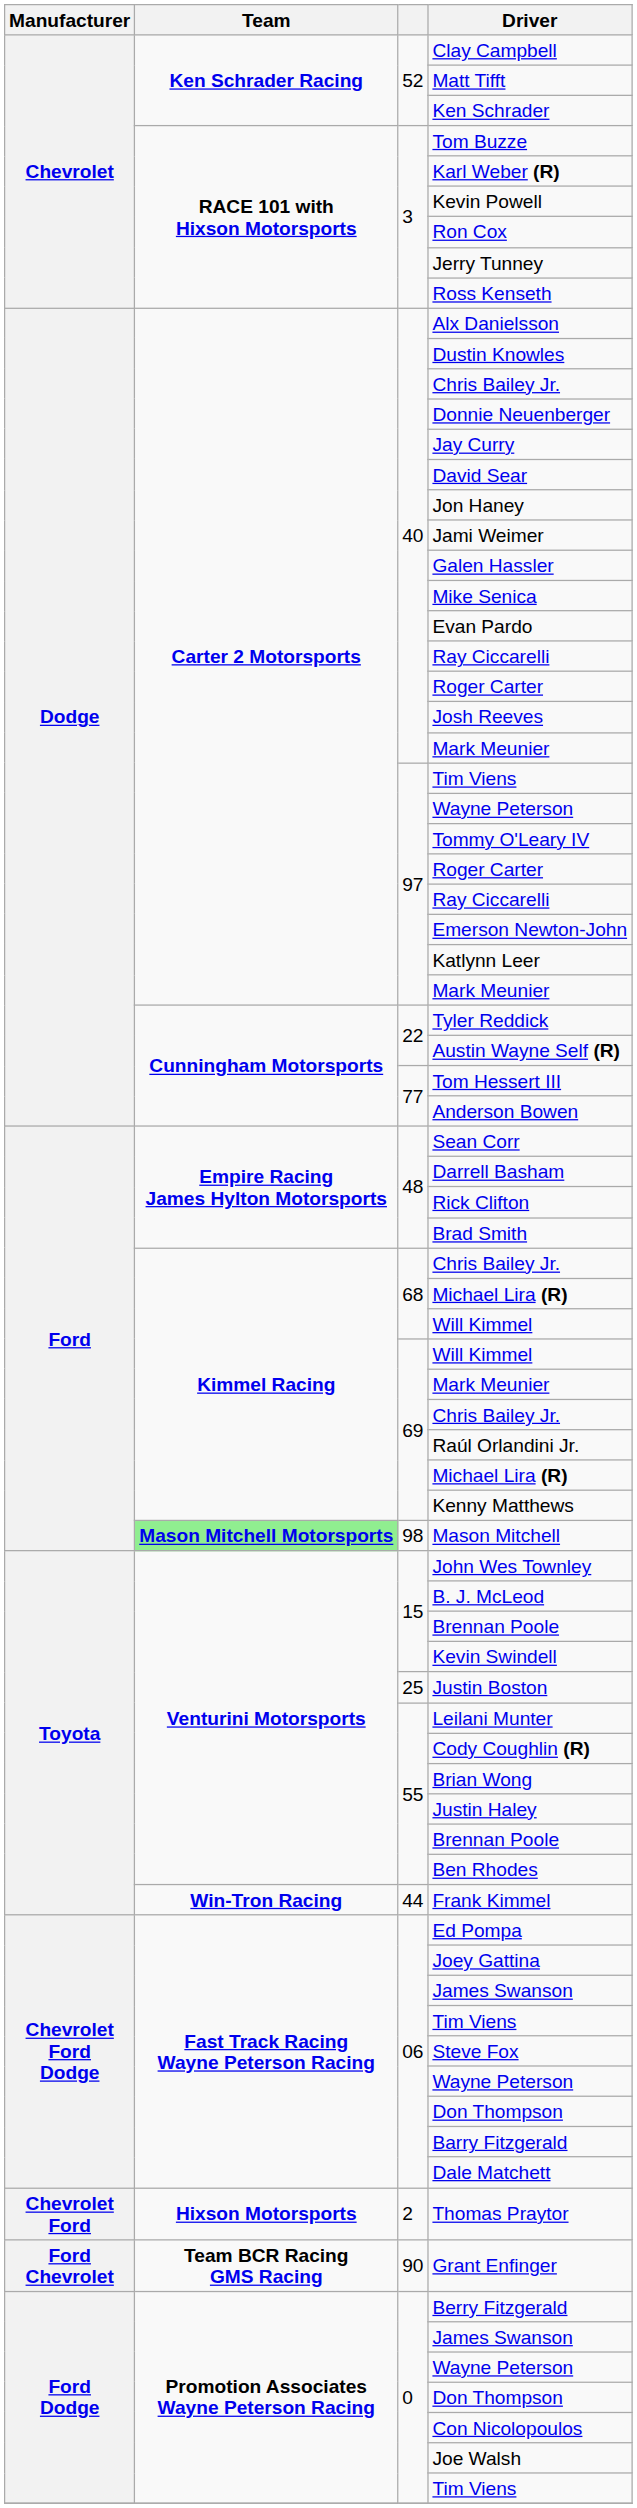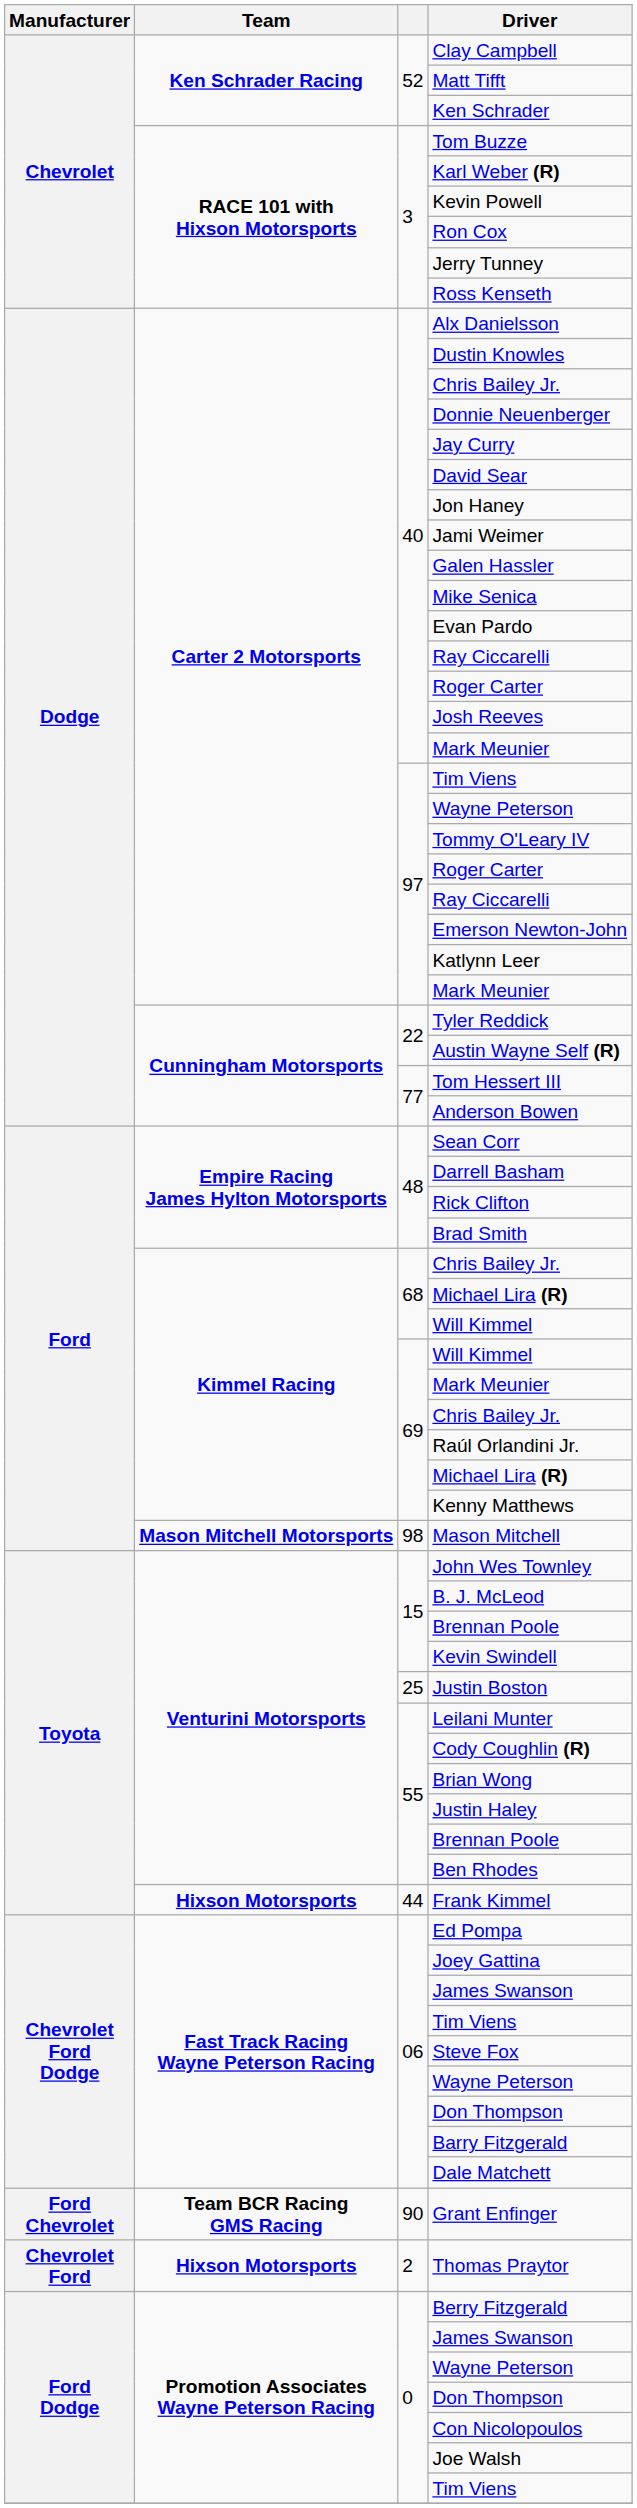 <table class="wikitable" style="font-size: 95%;">
 <tr>
 <th>Manufacturer</th>
 <th>Team</th>
 <th></th>
 <th>Driver</th>
 </tr>
 <tr>
 <th rowspan=9><a href='#'>Chevrolet</a></th>
 <td rowspan=3 style="text-align:center;"><strong><a href='#'>Ken Schrader Racing</a></strong></td>
 <td rowspan=3>52</td>
 <td><a href='#'>Clay Campbell</a> <small></small></td>
 </tr>
 <tr>
 <td><a href='#'>Matt Tifft</a> <small></small></td>
 </tr>
 <tr>
 <td><a href='#'>Ken Schrader</a> <small></small></td>
 </tr>
 <tr>
 <td rowspan=6 style="text-align:center;"><strong>RACE 101 with <br> <a href='#'>Hixson Motorsports</a></strong></td>
 <td rowspan=6>3</td>
 <td><a href='#'>Tom Buzze</a> <small></small></td>
 </tr>
 <tr>
 <td><a href='#'>Karl Weber</a> <strong>(R)</strong> <small></small></td>
 </tr>
 <tr>
 <td>Kevin Powell <small></small></td>
 </tr>
 <tr>
 <td><a href='#'>Ron Cox</a> <small></small></td>
 </tr>
 <tr>
 <td>Jerry Tunney <small></small></td>
 </tr>
 <tr>
 <td><a href='#'>Ross Kenseth</a> <small></small></td>
 </tr>
 <tr>
 <th rowspan=27><a href='#'>Dodge</a></th>
 <td rowspan=23 style="text-align:center;"><strong><a href='#'>Carter 2 Motorsports</a></strong></td>
 <td rowspan=15>40</td>
 <td><a href='#'>Alx Danielsson</a> <small></small></td>
 </tr>
 <tr>
 <td><a href='#'>Dustin Knowles</a> <small></small></td>
 </tr>
 <tr>
 <td><a href='#'>Chris Bailey Jr.</a> <small></small></td>
 </tr>
 <tr>
 <td><a href='#'>Donnie Neuenberger</a> <small></small></td>
 </tr>
 <tr>
 <td><a href='#'>Jay Curry</a> <small></small></td>
 </tr>
 <tr>
 <td><a href='#'>David Sear</a> <small></small></td>
 </tr>
 <tr>
 <td>Jon Haney <small></small></td>
 </tr>
 <tr>
 <td>Jami Weimer <small></small></td>
 </tr>
 <tr>
 <td><a href='#'>Galen Hassler</a> <small></small></td>
 </tr>
 <tr>
 <td><a href='#'>Mike Senica</a> <small></small></td>
 </tr>
 <tr>
 <td>Evan Pardo <small></small></td>
 </tr>
 <tr>
 <td><a href='#'>Ray Ciccarelli</a> <small></small></td>
 </tr>
 <tr>
 <td><a href='#'>Roger Carter</a> <small></small></td>
 </tr>
 <tr>
 <td><a href='#'>Josh Reeves</a> <small></small></td>
 </tr>
 <tr>
 <td><a href='#'>Mark Meunier</a> <small></small></td>
 </tr>
 <tr>
 <td rowspan=8>97</td>
 <td><a href='#'>Tim Viens</a> <small></small></td>
 </tr>
 <tr>
 <td><a href='#'>Wayne Peterson</a> <small></small></td>
 </tr>
 <tr>
 <td><a href='#'>Tommy O'Leary IV</a> <small></small></td>
 </tr>
 <tr>
 <td><a href='#'>Roger Carter</a> <small></small></td>
 </tr>
 <tr>
 <td><a href='#'>Ray Ciccarelli</a> <small></small></td>
 </tr>
 <tr>
 <td><a href='#'>Emerson Newton-John</a> <small></small></td>
 </tr>
 <tr>
 <td>Katlynn Leer <small></small></td>
 </tr>
 <tr>
 <td><a href='#'>Mark Meunier</a> <small></small></td>
 </tr>
 <tr>
 <td rowspan=4 style="text-align:center;"><strong><a href='#'>Cunningham Motorsports</a></strong></td>
 <td rowspan=2>22</td>
 <td><a href='#'>Tyler Reddick</a> <small></small></td>
 </tr>
 <tr>
 <td><a href='#'>Austin Wayne Self</a> <strong>(R)</strong> <small></small></td>
 </tr>
 <tr>
 <td rowspan=2>77</td>
 <td><a href='#'>Tom Hessert III</a> <small></small></td>
 </tr>
 <tr>
 <td><a href='#'>Anderson Bowen</a> <small></small></td>
 </tr>
 <tr>
 <th rowspan=14><a href='#'>Ford</a></th>
 <td rowspan=4 style="text-align:center;"><strong><a href='#'>Empire Racing</a></strong> <small></small> <br> <strong><a href='#'>James Hylton Motorsports</a></strong> <small></small></td>
 <td rowspan=4>48</td>
 <td><a href='#'>Sean Corr</a> <small></small></td>
 </tr>
 <tr>
 <td><a href='#'>Darrell Basham</a> <small></small></td>
 </tr>
 <tr>
 <td><a href='#'>Rick Clifton</a> <small></small></td>
 </tr>
 <tr>
 <td><a href='#'>Brad Smith</a> <small></small></td>
 </tr>
 <tr>
 <td rowspan=9 style="text-align:center;"><strong><a href='#'>Kimmel Racing</a></strong></td>
 <td rowspan=3>68</td>
 <td><a href='#'>Chris Bailey Jr.</a> <small></small></td>
 </tr>
 <tr>
 <td><a href='#'>Michael Lira</a> <strong>(R)</strong> <small></small></td>
 </tr>
 <tr>
 <td><a href='#'>Will Kimmel</a> <small></small></td>
 </tr>
 <tr>
 <td rowspan=6>69</td>
 <td><a href='#'>Will Kimmel</a> <small></small></td>
 </tr>
 <tr>
 <td><a href='#'>Mark Meunier</a> <small></small></td>
 </tr>
 <tr>
 <td><a href='#'>Chris Bailey Jr.</a> <small></small></td>
 </tr>
 <tr>
 <td>Raúl Orlandini Jr. <small></small></td>
 </tr>
 <tr>
 <td><a href='#'>Michael Lira</a> <strong>(R)</strong> <small></small></td>
 </tr>
 <tr>
 <td>Kenny Matthews <small></small></td>
 </tr>
 <tr>
-<td style="background: lightgreen; text-align:center;"><strong><a href='#'>Mason Mitchell Motorsports</a></strong></td>
+<td style="text-align:center;"><strong><a href='#'>Mason Mitchell Motorsports</a></strong></td>
 <td>98</td>
 <td><a href='#'>Mason Mitchell</a></td>
 </tr>
 <tr>
 <th rowspan=12><a href='#'>Toyota</a></th>
 <td rowspan=11 style="text-align:center;"><strong><a href='#'>Venturini Motorsports</a></strong></td>
 <td rowspan=4>15</td>
 <td><a href='#'>John Wes Townley</a> <small></small></td>
 </tr>
 <tr>
 <td><a href='#'>B. J. McLeod</a> <small></small></td>
 </tr>
 <tr>
 <td><a href='#'>Brennan Poole</a> <small></small></td>
 </tr>
 <tr>
 <td><a href='#'>Kevin Swindell</a> <small></small></td>
 </tr>
 <tr>
 <td>25</td>
 <td><a href='#'>Justin Boston</a></td>
 </tr>
 <tr>
 <td rowspan=6>55</td>
 <td><a href='#'>Leilani Munter</a> <small></small></td>
 </tr>
 <tr>
 <td><a href='#'>Cody Coughlin</a> <strong>(R)</strong> <small></small></td>
 </tr>
 <tr>
 <td><a href='#'>Brian Wong</a> <small></small></td>
 </tr>
 <tr>
 <td><a href='#'>Justin Haley</a> <small></small></td>
 </tr>
 <tr>
 <td><a href='#'>Brennan Poole</a> <small></small></td>
 </tr>
 <tr>
 <td><a href='#'>Ben Rhodes</a> <small></small></td>
 </tr>
 <tr>
-<td style="text-align:center;"><strong><a href='#'>Win-Tron Racing</a></strong></td>
+<td style="text-align:center;"><strong><a href='#'>Hixson Motorsports</a></strong></td>
 <td>44</td>
 <td><a href='#'>Frank Kimmel</a></td>
 </tr>
 <tr>
 <th rowspan=9><a href='#'>Chevrolet</a> <br> <a href='#'>Ford</a> <br> <a href='#'>Dodge</a></th>
 <td rowspan=9 style="text-align:center;"><strong><a href='#'>Fast Track Racing</a></strong> <small></small> <br> <strong><a href='#'>Wayne Peterson Racing</a></strong> <small></small></td>
 <td rowspan=9>06</td>
 <td><a href='#'>Ed Pompa</a> <small></small></td>
 </tr>
 <tr>
 <td><a href='#'>Joey Gattina</a> <small></small></td>
 </tr>
 <tr>
 <td><a href='#'>James Swanson</a> <small></small></td>
 </tr>
 <tr>
 <td><a href='#'>Tim Viens</a> <small></small></td>
 </tr>
 <tr>
 <td><a href='#'>Steve Fox</a> <small></small></td>
 </tr>
 <tr>
 <td><a href='#'>Wayne Peterson</a> <small></small></td>
 </tr>
 <tr>
 <td><a href='#'>Don Thompson</a> <small></small></td>
 </tr>
 <tr>
 <td><a href='#'>Barry Fitzgerald</a> <small></small></td>
 </tr>
 <tr>
 <td><a href='#'>Dale Matchett</a> <small></small></td>
 </tr>
 <tr>
+<th><a href='#'>Ford</a> <small></small> <br> <a href='#'>Chevrolet</a> <small></small></th>
+<td style="text-align:center;"><strong>Team BCR Racing</strong> <small></small> <br> <strong><a href='#'>GMS Racing</a></strong> <small></small></td>
+<td>90</td>
+<td><a href='#'>Grant Enfinger</a></td>
+</tr>
+<tr>
 <th><a href='#'>Chevrolet</a> <small></small> <br> <a href='#'>Ford</a> <small></small></th>
 <td style="text-align:center;"><strong><a href='#'>Hixson Motorsports</a></strong></td>
 <td>2</td>
 <td><a href='#'>Thomas Praytor</a></td>
-</tr>
-<tr>
-<th><a href='#'>Ford</a> <small></small> <br> <a href='#'>Chevrolet</a> <small></small></th>
-<td style="text-align:center;"><strong>Team BCR Racing</strong> <small></small> <br> <strong><a href='#'>GMS Racing</a></strong> <small></small></td>
-<td>90</td>
-<td><a href='#'>Grant Enfinger</a></td>
 </tr>
 <tr>
 <th rowspan=7><a href='#'>Ford</a> <br> <a href='#'>Dodge</a></th>
 <td rowspan=7 style="text-align:center;"><strong>Promotion Associates</strong> <small></small> <br> <strong><a href='#'>Wayne Peterson Racing</a></strong> <small></small></td>
 <td rowspan=7>0</td>
 <td><a href='#'>Berry Fitzgerald</a> <small></small></td>
 </tr>
 <tr>
 <td><a href='#'>James Swanson</a> <small></small></td>
 </tr>
 <tr>
 <td><a href='#'>Wayne Peterson</a> <small></small></td>
 </tr>
 <tr>
 <td><a href='#'>Don Thompson</a> <small></small></td>
 </tr>
 <tr>
 <td><a href='#'>Con Nicolopoulos</a> <small></small></td>
 </tr>
 <tr>
 <td>Joe Walsh <small></small></td>
 </tr>
 <tr>
 <td><a href='#'>Tim Viens</a> <small></small></td>
 </tr>
 <tr>
 </tr>
 </table>
